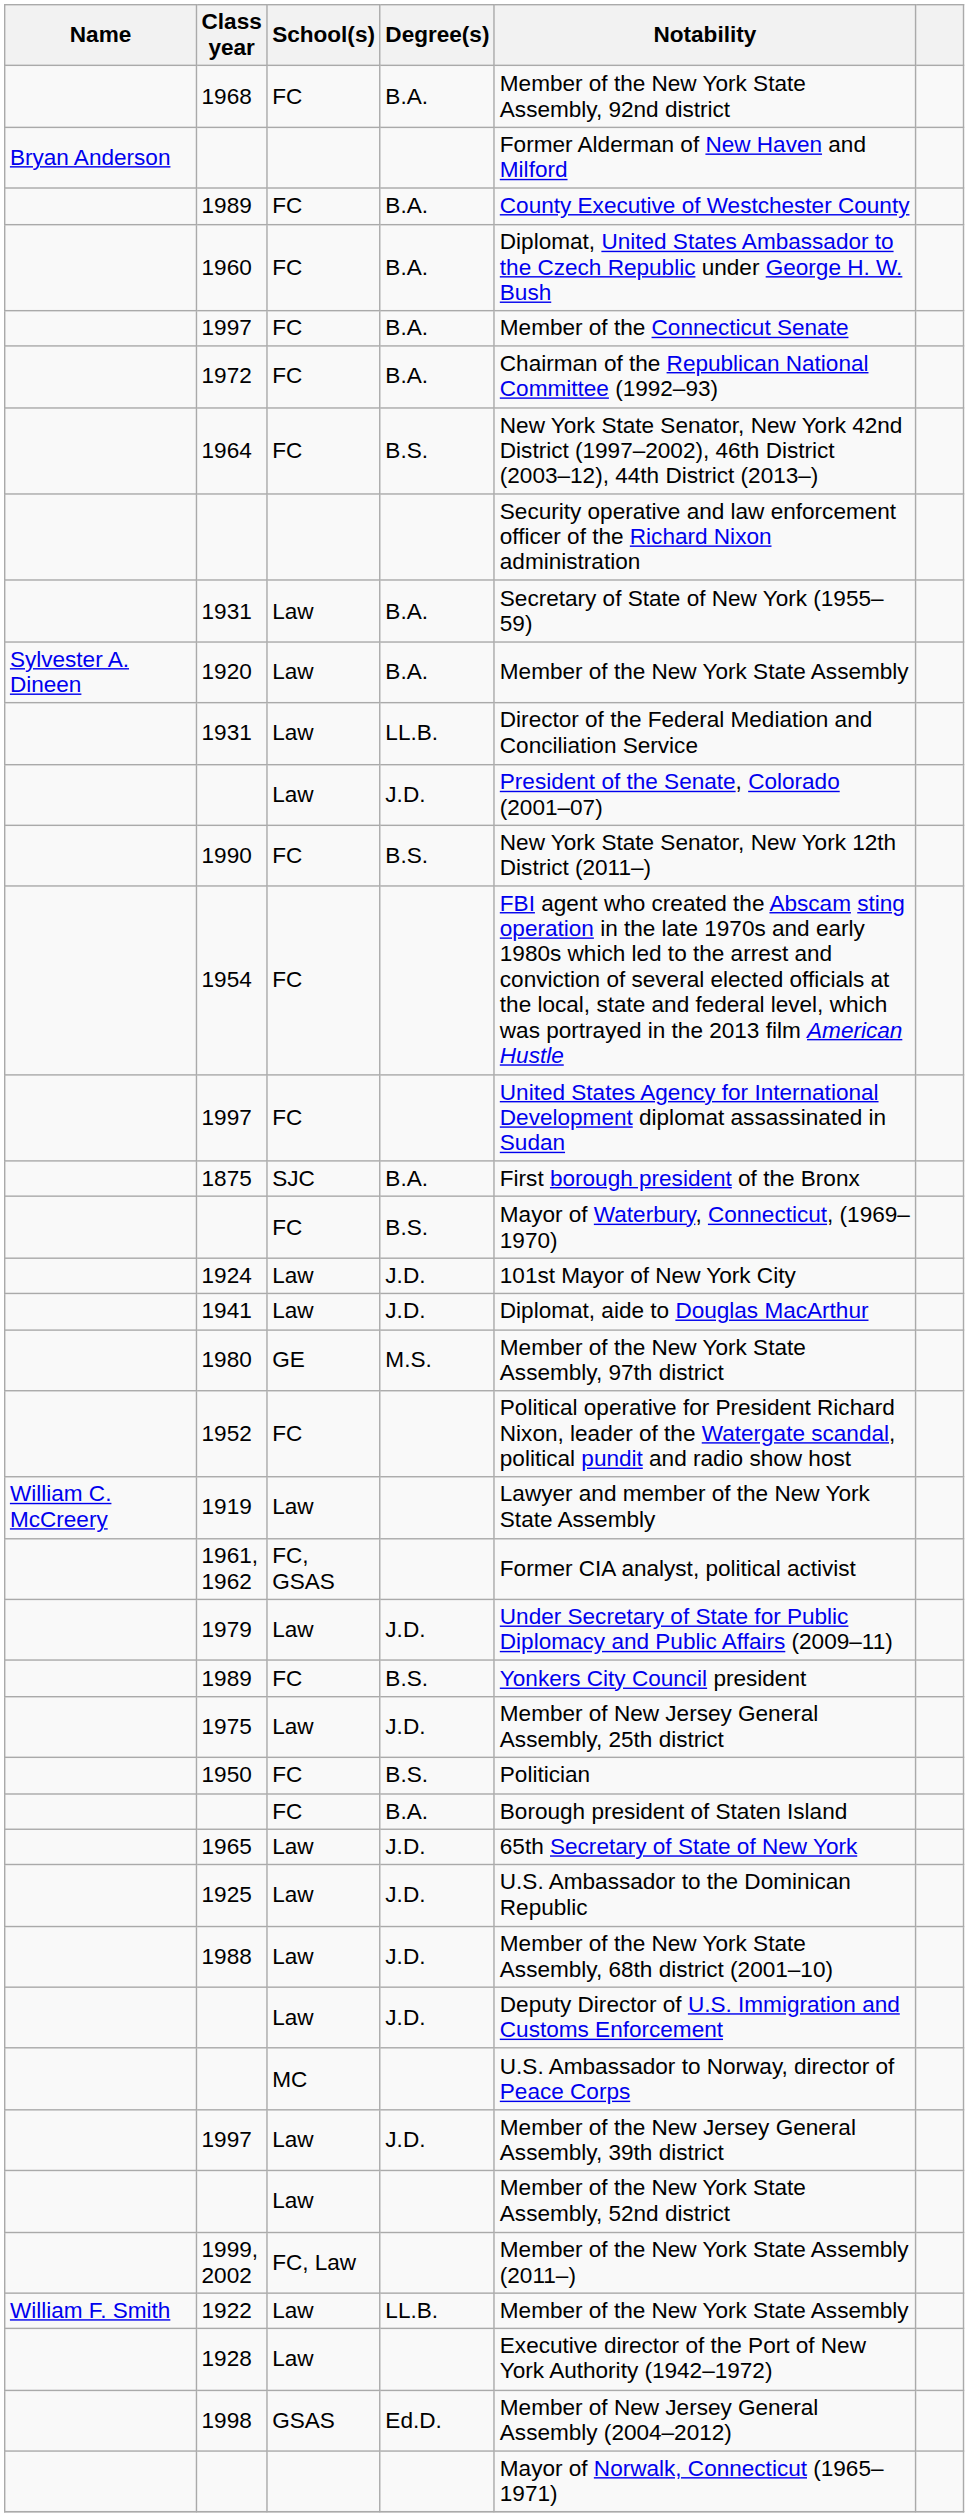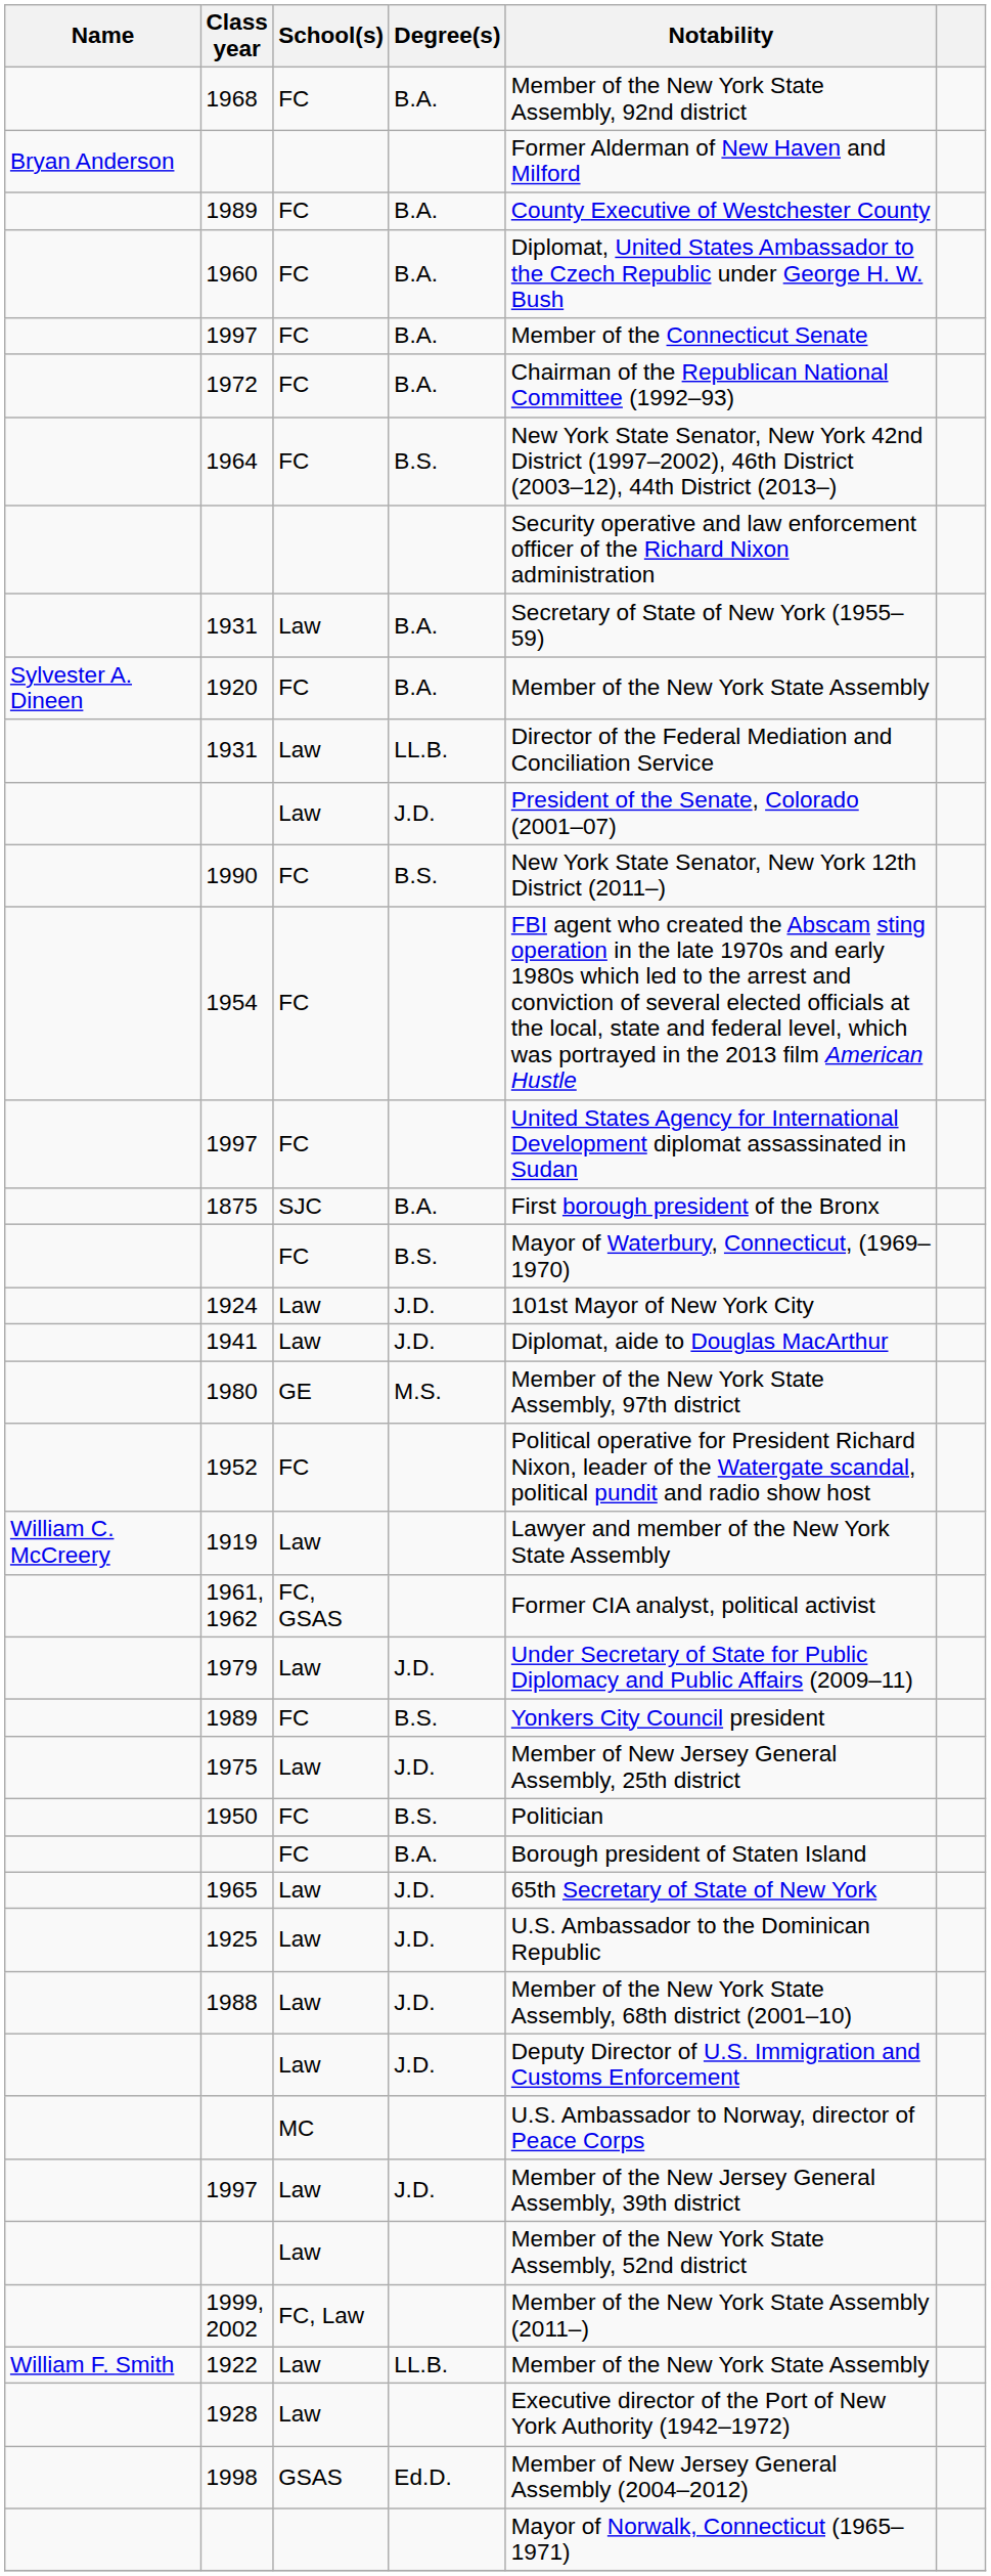 <table class="wikitable sortable" style="width:77%">
 <tr>
 <th style="width:20%;">Name</th>
 <th style="width:5%;">Class year</th>
 <th style="width:5%;">School(s)</th>
 <th style="width:5%;">Degree(s)</th>
 <th style="width:*;" class="unsortable">Notability</th>
 <th style="width:5%;" class="unsortable"></th>
 </tr>
 <tr>
 <td></td>
 <td>1968</td>
 <td>FC</td>
 <td>B.A.</td>
 <td>Member of the New York State Assembly, 92nd district</td>
 <td style=text-align:center></td>
 </tr>
 <tr>
 <td><a href='#'>Bryan Anderson</a></td>
 <td></td>
 <td></td>
 <td></td>
 <td>Former Alderman of <a href='#'>New Haven</a> and <a href='#'>Milford</a></td>
 <td style="text-align: center;"></td>
 </tr>
 <tr>
 <td></td>
 <td>1989</td>
 <td>FC</td>
 <td>B.A.</td>
 <td><a href='#'>County Executive of Westchester County</a></td>
 <td align=center></td>
 </tr>
 <tr>
 <td></td>
 <td>1960</td>
 <td>FC</td>
 <td>B.A.</td>
 <td>Diplomat, <a href='#'>United States Ambassador to the Czech Republic</a> under <a href='#'>George H. W. Bush</a></td>
 <td style=text-align:center></td>
 </tr>
 <tr>
 <td></td>
 <td>1997</td>
 <td>FC</td>
 <td>B.A.</td>
 <td>Member of the <a href='#'>Connecticut Senate</a></td>
 <td style=text-align:center></td>
 </tr>
 <tr>
 <td></td>
 <td>1972</td>
 <td>FC</td>
 <td>B.A.</td>
 <td>Chairman of the <a href='#'>Republican National Committee</a> (1992–93)</td>
 <td style=text-align:center></td>
 </tr>
 <tr>
 <td></td>
 <td>1964</td>
 <td>FC</td>
 <td>B.S.</td>
 <td>New York State Senator, New York 42nd District (1997–2002), 46th District (2003–12), 44th District (2013–)</td>
 <td align=center></td>
 </tr>
 <tr>
 <td></td>
 <td></td>
 <td></td>
 <td></td>
 <td>Security operative and law enforcement officer of the <a href='#'>Richard Nixon</a> administration</td>
 <td style=text-align:center></td>
 </tr>
 <tr>
 <td></td>
 <td>1931</td>
 <td>Law</td>
 <td>B.A.</td>
 <td>Secretary of State of New York (1955–59)</td>
 <td align=center></td>
 </tr>
 <tr>
 <td><a href='#'>Sylvester A. Dineen</a></td>
 <td>1920</td>
-<td>Law</td>
+<td>FC</td>
 <td>B.A.</td>
 <td>Member of the New York State Assembly</td>
 <td></td>
 </tr>
 <tr>
 <td></td>
 <td>1931</td>
 <td>Law</td>
 <td>LL.B.</td>
 <td>Director of the Federal Mediation and Conciliation Service</td>
 <td style=text-align:center></td>
 </tr>
 <tr>
 <td></td>
 <td></td>
 <td>Law</td>
 <td>J.D.</td>
 <td><a href='#'>President of the Senate</a>, <a href='#'>Colorado</a> (2001–07)</td>
 <td style=text-align:Center></td>
 </tr>
 <tr>
 <td></td>
 <td>1990</td>
 <td>FC</td>
 <td>B.S.</td>
 <td>New York State Senator, New York 12th District (2011–)</td>
 <td style=text-align:center></td>
 </tr>
 <tr>
 <td></td>
 <td>1954</td>
 <td>FC</td>
 <td></td>
 <td><a href='#'>FBI</a> agent who created the <a href='#'>Abscam</a> <a href='#'>sting operation</a> in the late 1970s and early 1980s which led to the arrest and conviction of several elected officials at the local, state and federal level, which was portrayed in the 2013 film <em><a href='#'>American Hustle</a></em></td>
 <td></td>
 </tr>
 <tr>
 <td></td>
 <td>1997</td>
 <td>FC</td>
 <td></td>
 <td><a href='#'>United States Agency for International Development</a> diplomat assassinated in <a href='#'>Sudan</a></td>
 <td></td>
 </tr>
 <tr>
 <td></td>
 <td>1875</td>
 <td>SJC</td>
 <td>B.A.</td>
 <td>First <a href='#'>borough president</a> of the Bronx</td>
 <td align=center></td>
 </tr>
 <tr>
 <td></td>
 <td></td>
 <td>FC</td>
 <td>B.S.</td>
 <td>Mayor of <a href='#'>Waterbury</a>, <a href='#'>Connecticut</a>, (1969–1970)</td>
 <td></td>
 </tr>
 <tr>
 <td></td>
 <td>1924</td>
 <td>Law</td>
 <td>J.D.</td>
 <td>101st Mayor of New York City</td>
 <td style=text-align:center></td>
 </tr>
 <tr>
 <td></td>
 <td>1941</td>
 <td>Law</td>
 <td>J.D.</td>
 <td>Diplomat, aide to <a href='#'>Douglas MacArthur</a></td>
 <td align=center></td>
 </tr>
 <tr>
 <td></td>
 <td>1980</td>
 <td>GE</td>
 <td>M.S.</td>
 <td>Member of the New York State Assembly, 97th district</td>
 <td style=text-align:center></td>
 </tr>
 <tr>
 <td></td>
 <td>1952</td>
 <td>FC</td>
 <td></td>
 <td>Political operative for President Richard Nixon, leader of the <a href='#'>Watergate scandal</a>, political <a href='#'>pundit</a> and radio show host</td>
 <td></td>
 </tr>
 <tr>
 <td><a href='#'>William C. McCreery</a></td>
 <td>1919</td>
 <td>Law</td>
 <td></td>
 <td>Lawyer and member of the New York State Assembly</td>
 <td></td>
 </tr>
 <tr>
 <td></td>
 <td>1961, 1962</td>
 <td>FC, GSAS</td>
 <td></td>
 <td>Former CIA analyst, political activist</td>
 <td></td>
 </tr>
 <tr>
 <td></td>
 <td>1979</td>
 <td>Law</td>
 <td>J.D.</td>
 <td><a href='#'>Under Secretary of State for Public Diplomacy and Public Affairs</a> (2009–11)</td>
 <td style=text-align:center></td>
 </tr>
 <tr>
 <td></td>
 <td>1989</td>
 <td>FC</td>
 <td>B.S.</td>
 <td><a href='#'>Yonkers City Council</a> president</td>
 <td align=center></td>
 </tr>
 <tr>
 <td></td>
 <td>1975</td>
 <td>Law</td>
 <td>J.D.</td>
 <td>Member of New Jersey General Assembly, 25th district</td>
 <td align=center></td>
 </tr>
 <tr>
 <td></td>
 <td>1950</td>
 <td>FC</td>
 <td>B.S.</td>
 <td>Politician</td>
 <td align=center></td>
 </tr>
 <tr>
 <td></td>
 <td></td>
 <td>FC</td>
 <td>B.A.</td>
 <td>Borough president of Staten Island</td>
 <td align=center></td>
 </tr>
 <tr>
 <td></td>
 <td>1965</td>
 <td>Law</td>
 <td>J.D.</td>
 <td>65th <a href='#'>Secretary of State of New York</a></td>
 <td style=text-align:center></td>
 </tr>
 <tr>
 <td></td>
 <td>1925</td>
 <td>Law</td>
 <td>J.D.</td>
 <td>U.S. Ambassador to the Dominican Republic</td>
 <td style=text-align:center></td>
 </tr>
 <tr>
 <td></td>
 <td>1988</td>
 <td>Law</td>
 <td>J.D.</td>
 <td>Member of the New York State Assembly, 68th district (2001–10)</td>
 <td style=text-align:center></td>
 </tr>
 <tr>
 <td></td>
 <td></td>
 <td>Law</td>
 <td>J.D.</td>
 <td>Deputy Director of <a href='#'>U.S. Immigration and Customs Enforcement</a></td>
 <td style=text-align:center></td>
 </tr>
 <tr>
 <td></td>
 <td></td>
 <td>MC</td>
 <td></td>
 <td>U.S. Ambassador to Norway, director of <a href='#'>Peace Corps</a></td>
 <td align=center></td>
 </tr>
 <tr>
 <td></td>
 <td>1997</td>
 <td>Law</td>
 <td>J.D.</td>
 <td>Member of the New Jersey General Assembly, 39th district</td>
 <td style=text-align:center></td>
 </tr>
 <tr>
 <td></td>
 <td></td>
 <td>Law</td>
 <td></td>
 <td>Member of the New York State Assembly, 52nd district</td>
 <td></td>
 </tr>
 <tr>
 <td></td>
 <td>1999, 2002</td>
 <td>FC, Law</td>
 <td></td>
 <td>Member of the New York State Assembly (2011–)</td>
 <td></td>
 </tr>
 <tr>
 <td><a href='#'>William F. Smith</a></td>
 <td>1922</td>
 <td>Law</td>
 <td>LL.B.</td>
 <td>Member of the New York State Assembly</td>
 <td></td>
 </tr>
 <tr>
 <td></td>
 <td>1928</td>
 <td>Law</td>
 <td></td>
 <td>Executive director of the Port of New York Authority (1942–1972)</td>
 <td></td>
 </tr>
 <tr>
 <td></td>
 <td>1998</td>
 <td>GSAS</td>
 <td>Ed.D.</td>
 <td>Member of New Jersey General Assembly (2004–2012)</td>
 <td style=text-align:center></td>
 </tr>
 <tr>
 <td></td>
 <td></td>
 <td></td>
 <td></td>
 <td>Mayor of <a href='#'>Norwalk, Connecticut</a> (1965–1971)</td>
 <td></td>
 </tr>
 <tr>
 </tr>
 </table>
